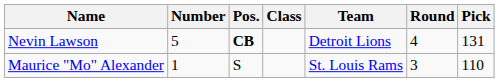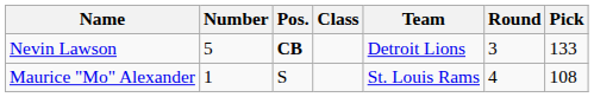 <table class="wikitable sortable" border="1">
 <tr>
 <th>Name</th>
 <th>Number</th>
 <th>Pos.</th>
 <th>Class</th>
 <th>Team</th>
 <th>Round</th>
 <th>Pick</th>
 </tr>
 <tr>
 <td><a href='#'>Nevin Lawson</a></td>
 <td>5</td>
 <td><strong>CB</strong></td>
 <td></td>
 <td><a href='#'>Detroit Lions</a></td>
-<td>4</td>
-<td>131</td>
+<td>3</td>
+<td>133</td>
 </tr>
 <tr>
 <td><a href='#'>Maurice "Mo" Alexander</a></td>
 <td>1</td>
 <td>S</td>
 <td></td>
 <td><a href='#'>St. Louis Rams</a></td>
-<td>3</td>
-<td>110</td>
+<td>4</td>
+<td>108</td>
 </tr>
 </table>
